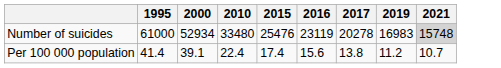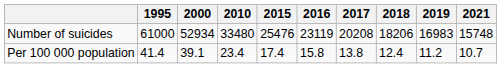 <table class="wikitable">
 <tr>
 <th></th>
 <th>1995</th>
 <th>2000</th>
 <th>2010</th>
 <th>2015</th>
 <th>2016</th>
 <th>2017</th>
+<th>2018</th>
 <th>2019</th>
 <th>2021</th>
 </tr>
 <tr>
 <td>Number of suicides</td>
 <td>61000</td>
 <td>52934</td>
 <td>33480</td>
 <td>25476</td>
 <td>23119</td>
-<td>20278</td>
+<td>20208</td>
+<td>18206</td>
 <td>16983</td>
-<td style="background: lightgrey;">15748</td>
+<td>15748</td>
 </tr>
 <tr>
 <td>Per 100 000 population</td>
 <td>41.4</td>
 <td>39.1</td>
-<td>22.4</td>
+<td>23.4</td>
 <td>17.4</td>
-<td>15.6</td>
+<td>15.8</td>
 <td>13.8</td>
+<td>12.4</td>
 <td>11.2</td>
 <td>10.7</td>
 </tr>
 </table>
